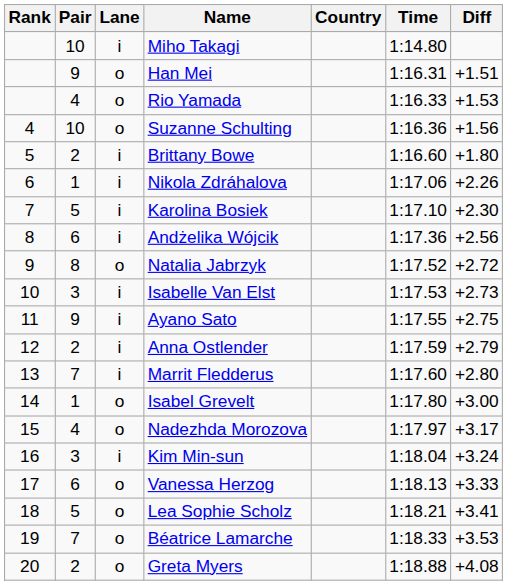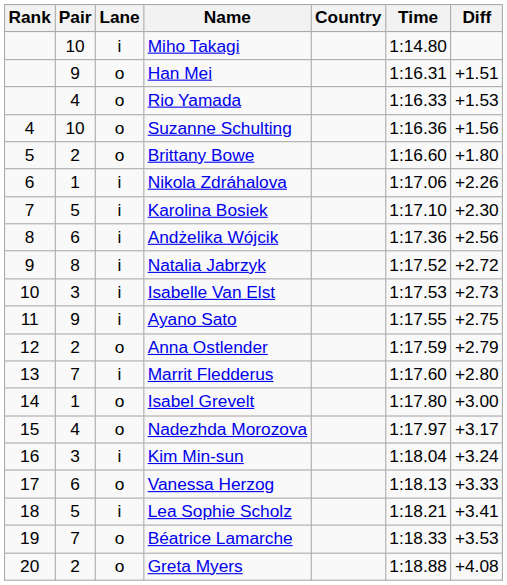 <table class="wikitable sortable" style="text-align:center">
 <tr>
 <th>Rank</th>
 <th>Pair</th>
 <th>Lane</th>
 <th>Name</th>
 <th>Country</th>
 <th>Time</th>
 <th>Diff</th>
 </tr>
 <tr>
 <td></td>
 <td>10</td>
 <td>i</td>
 <td align=left><a href='#'>Miho Takagi</a></td>
 <td align=left></td>
 <td>1:14.80</td>
 <td></td>
 </tr>
 <tr>
 <td></td>
 <td>9</td>
 <td>o</td>
 <td align=left><a href='#'>Han Mei</a></td>
 <td align=left></td>
 <td>1:16.31</td>
 <td>+1.51</td>
 </tr>
 <tr>
 <td></td>
 <td>4</td>
 <td>o</td>
 <td align=left><a href='#'>Rio Yamada</a></td>
 <td align=left></td>
 <td>1:16.33</td>
 <td>+1.53</td>
 </tr>
 <tr>
 <td>4</td>
 <td>10</td>
 <td>o</td>
 <td align=left><a href='#'>Suzanne Schulting</a></td>
 <td align=left></td>
 <td>1:16.36</td>
 <td>+1.56</td>
 </tr>
 <tr>
 <td>5</td>
 <td>2</td>
-<td>i</td>
+<td>o</td>
 <td align=left><a href='#'>Brittany Bowe</a></td>
 <td align=left></td>
 <td>1:16.60</td>
 <td>+1.80</td>
 </tr>
 <tr>
 <td>6</td>
 <td>1</td>
 <td>i</td>
 <td align=left><a href='#'>Nikola Zdráhalova</a></td>
 <td align=left></td>
 <td>1:17.06</td>
 <td>+2.26</td>
 </tr>
 <tr>
 <td>7</td>
 <td>5</td>
 <td>i</td>
 <td align=left><a href='#'>Karolina Bosiek</a></td>
 <td align=left></td>
 <td>1:17.10</td>
 <td>+2.30</td>
 </tr>
 <tr>
 <td>8</td>
 <td>6</td>
 <td>i</td>
 <td align=left><a href='#'>Andżelika Wójcik</a></td>
 <td align=left></td>
 <td>1:17.36</td>
 <td>+2.56</td>
 </tr>
 <tr>
 <td>9</td>
 <td>8</td>
-<td>o</td>
+<td>i</td>
 <td align=left><a href='#'>Natalia Jabrzyk</a></td>
 <td align=left></td>
 <td>1:17.52</td>
 <td>+2.72</td>
 </tr>
 <tr>
 <td>10</td>
 <td>3</td>
 <td>i</td>
 <td align=left><a href='#'>Isabelle Van Elst</a></td>
 <td align=left></td>
 <td>1:17.53</td>
 <td>+2.73</td>
 </tr>
 <tr>
 <td>11</td>
 <td>9</td>
 <td>i</td>
 <td align=left><a href='#'>Ayano Sato</a></td>
 <td align=left></td>
 <td>1:17.55</td>
 <td>+2.75</td>
 </tr>
 <tr>
 <td>12</td>
 <td>2</td>
-<td>i</td>
+<td>o</td>
 <td align=left><a href='#'>Anna Ostlender</a></td>
 <td align=left></td>
 <td>1:17.59</td>
 <td>+2.79</td>
 </tr>
 <tr>
 <td>13</td>
 <td>7</td>
 <td>i</td>
 <td align=left><a href='#'>Marrit Fledderus</a></td>
 <td align=left></td>
 <td>1:17.60</td>
 <td>+2.80</td>
 </tr>
 <tr>
 <td>14</td>
 <td>1</td>
 <td>o</td>
 <td align=left><a href='#'>Isabel Grevelt</a></td>
 <td align=left></td>
 <td>1:17.80</td>
 <td>+3.00</td>
 </tr>
 <tr>
 <td>15</td>
 <td>4</td>
 <td>o</td>
 <td align=left><a href='#'>Nadezhda Morozova</a></td>
 <td align=left></td>
 <td>1:17.97</td>
 <td>+3.17</td>
 </tr>
 <tr>
 <td>16</td>
 <td>3</td>
 <td>i</td>
 <td align=left><a href='#'>Kim Min-sun</a></td>
 <td align=left></td>
 <td>1:18.04</td>
 <td>+3.24</td>
 </tr>
 <tr>
 <td>17</td>
 <td>6</td>
 <td>o</td>
 <td align=left><a href='#'>Vanessa Herzog</a></td>
 <td align=left></td>
 <td>1:18.13</td>
 <td>+3.33</td>
 </tr>
 <tr>
 <td>18</td>
 <td>5</td>
-<td>o</td>
+<td>i</td>
 <td align=left><a href='#'>Lea Sophie Scholz</a></td>
 <td align=left></td>
 <td>1:18.21</td>
 <td>+3.41</td>
 </tr>
 <tr>
 <td>19</td>
 <td>7</td>
 <td>o</td>
 <td align=left><a href='#'>Béatrice Lamarche</a></td>
 <td align=left></td>
 <td>1:18.33</td>
 <td>+3.53</td>
 </tr>
 <tr>
 <td>20</td>
 <td>2</td>
 <td>o</td>
 <td align=left><a href='#'>Greta Myers</a></td>
 <td align=left></td>
 <td>1:18.88</td>
 <td>+4.08</td>
 </tr>
 </table>
